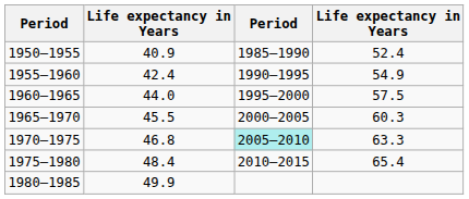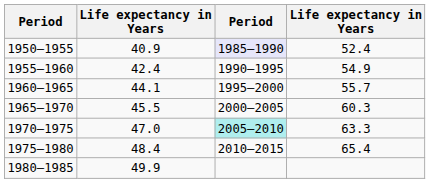 <table class="wikitable" style="text-align: center;">
 <tr>
 <th>Period</th>
 <th>Life expectancy in<br>Years</th>
 <th>Period</th>
 <th>Life expectancy in<br>Years</th>
 </tr>
 <tr>
 <td>1950–1955</td>
 <td>40.9</td>
-<td>1985–1990</td>
+<td style="background: lavender;">1985–1990</td>
 <td>52.4</td>
 </tr>
 <tr>
 <td>1955–1960</td>
 <td>42.4</td>
 <td>1990–1995</td>
 <td>54.9</td>
 </tr>
 <tr>
 <td>1960–1965</td>
-<td>44.0</td>
+<td>44.1</td>
 <td>1995–2000</td>
-<td>57.5</td>
+<td>55.7</td>
 </tr>
 <tr>
 <td>1965–1970</td>
 <td>45.5</td>
 <td>2000–2005</td>
 <td>60.3</td>
 </tr>
 <tr>
 <td>1970–1975</td>
-<td>46.8</td>
+<td>47.0</td>
 <td style="background: paleturquoise;">2005–2010</td>
 <td>63.3</td>
 </tr>
 <tr>
 <td>1975–1980</td>
 <td>48.4</td>
 <td>2010–2015</td>
 <td>65.4</td>
 </tr>
 <tr>
 <td>1980–1985</td>
 <td>49.9</td>
 <td></td>
 <td></td>
 </tr>
 </table>
